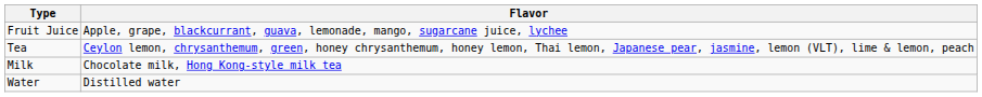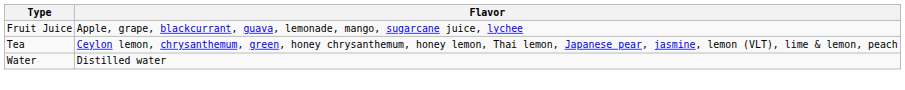 <table class="wikitable">
 <tr>
 <th>Type</th>
 <th>Flavor</th>
 </tr>
 <tr>
 <td>Fruit Juice</td>
 <td>Apple, grape, <a href='#'>blackcurrant</a>, <a href='#'>guava</a>, lemonade, mango, <a href='#'>sugarcane</a> juice, <a href='#'>lychee</a></td>
 </tr>
 <tr>
 <td>Tea</td>
 <td><a href='#'>Ceylon</a> lemon, <a href='#'>chrysanthemum</a>, <a href='#'>green</a>, honey chrysanthemum, honey lemon, Thai lemon, <a href='#'>Japanese pear</a>, <a href='#'>jasmine</a>, lemon (VLT), lime & lemon, peach</td>
 </tr>
 <tr>
-<td>Milk</td>
-<td>Chocolate milk, <a href='#'>Hong Kong-style milk tea</a></td>
-</tr>
-<tr>
 <td>Water</td>
 <td>Distilled water</td>
 </tr>
 </table>
